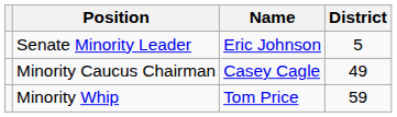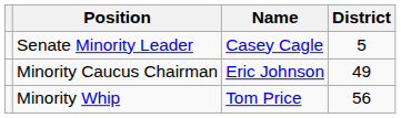 <table class="wikitable">
 <tr>
 <th></th>
 <th>Position</th>
 <th>Name</th>
 <th>District</th>
 </tr>
 <tr>
 <td></td>
 <td>Senate <a href='#'>Minority Leader</a></td>
-<td><a href='#'>Eric Johnson</a></td>
+<td><a href='#'>Casey Cagle</a></td>
 <td align=center>5</td>
 </tr>
 <tr>
 <td></td>
 <td>Minority Caucus Chairman</td>
-<td><a href='#'>Casey Cagle</a></td>
+<td><a href='#'>Eric Johnson</a></td>
 <td align=center>49</td>
 </tr>
 <tr>
 <td></td>
 <td>Minority <a href='#'>Whip</a></td>
 <td><a href='#'>Tom Price</a></td>
-<td align=center>59</td>
+<td align=center>56</td>
 </tr>
 </table>
